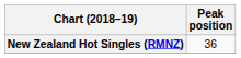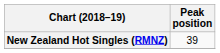 <table class="wikitable sortable plainrowheaders" style="text-align:center">
 <tr>
 <th scope="col">Chart (2018–19)</th>
 <th scope="col">Peak<br> position</th>
 </tr>
 <tr>
 <th scope="row">New Zealand Hot Singles (<a href='#'>RMNZ</a>)</th>
-<td>36</td>
+<td>39</td>
 </tr>
 <tr>
 </tr>
 <tr>
 </tr>
 <tr>
 </tr>
 </table>
